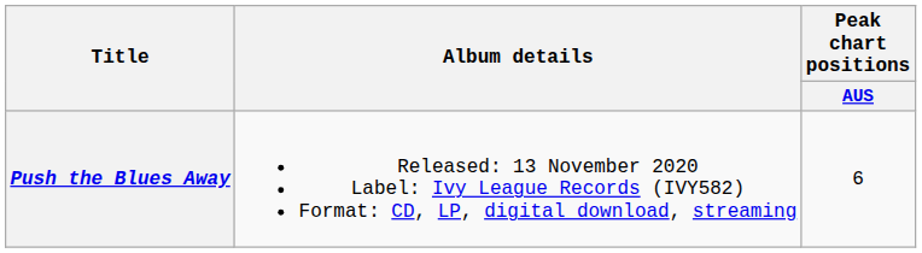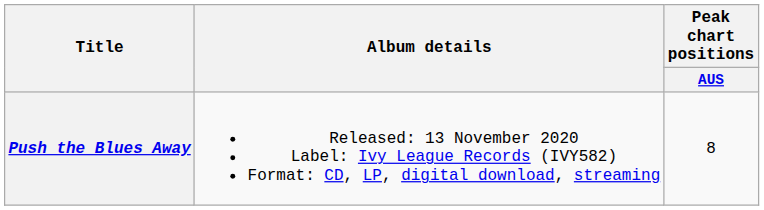 <table class="wikitable plainrowheaders" style="text-align:center;">
 <tr>
 <th scope="col" rowspan="2">Title</th>
 <th scope="col" rowspan="2">Album details</th>
 <th scope="col" colspan="1">Peak chart positions</th>
 </tr>
 <tr>
 <th scope="col" style="width:3em;font-size:90%;"><a href='#'>AUS</a><br></th>
 </tr>
 <tr>
 <th scope="row"><em><a href='#'>Push the Blues Away</a></em><br></th>
 <td><br><ul><li>Released: 13 November 2020</li><li>Label: <a href='#'>Ivy League Records</a> (IVY582)</li><li>Format: <a href='#'>CD</a>, <a href='#'>LP</a>, <a href='#'>digital download</a>, <a href='#'>streaming</a></li></ul></td>
-<td>6</td>
+<td>8</td>
 </tr>
 </table>
